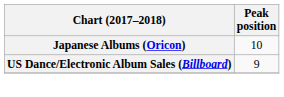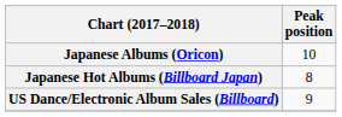 <table class="wikitable sortable plainrowheaders" style="text-align:center;" border="1">
 <tr>
 <th scope="col">Chart (2017–2018)</th>
 <th scope="col">Peak<br>position</th>
 </tr>
 <tr>
 <th scope="row">Japanese Albums (<a href='#'>Oricon</a>)</th>
 <td>10</td>
 </tr>
 <tr>
+<th scope="row">Japanese Hot Albums (<em><a href='#'>Billboard Japan</a></em>)</th>
+<td>8</td>
+</tr>
+<tr>
 <th scope="row">US Dance/Electronic Album Sales (<em><a href='#'>Billboard</a></em>)</th>
 <td>9</td>
 </tr>
 <tr>
 </tr>
 </table>
